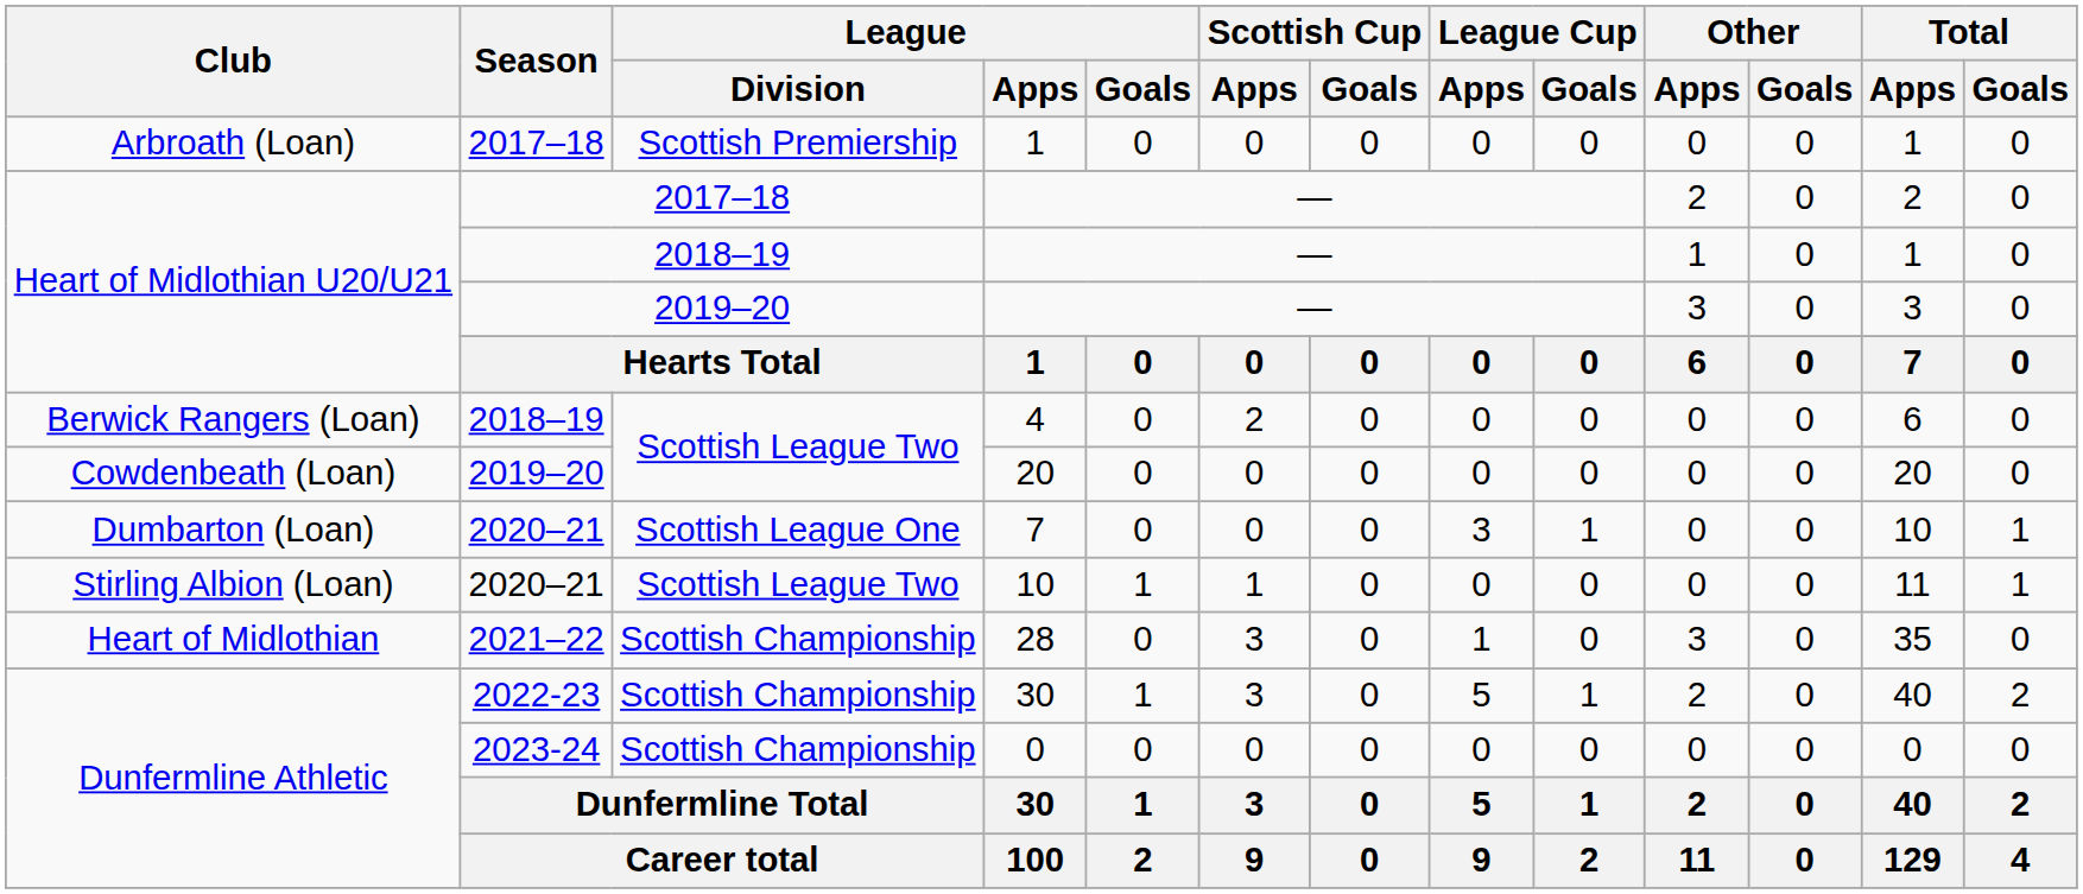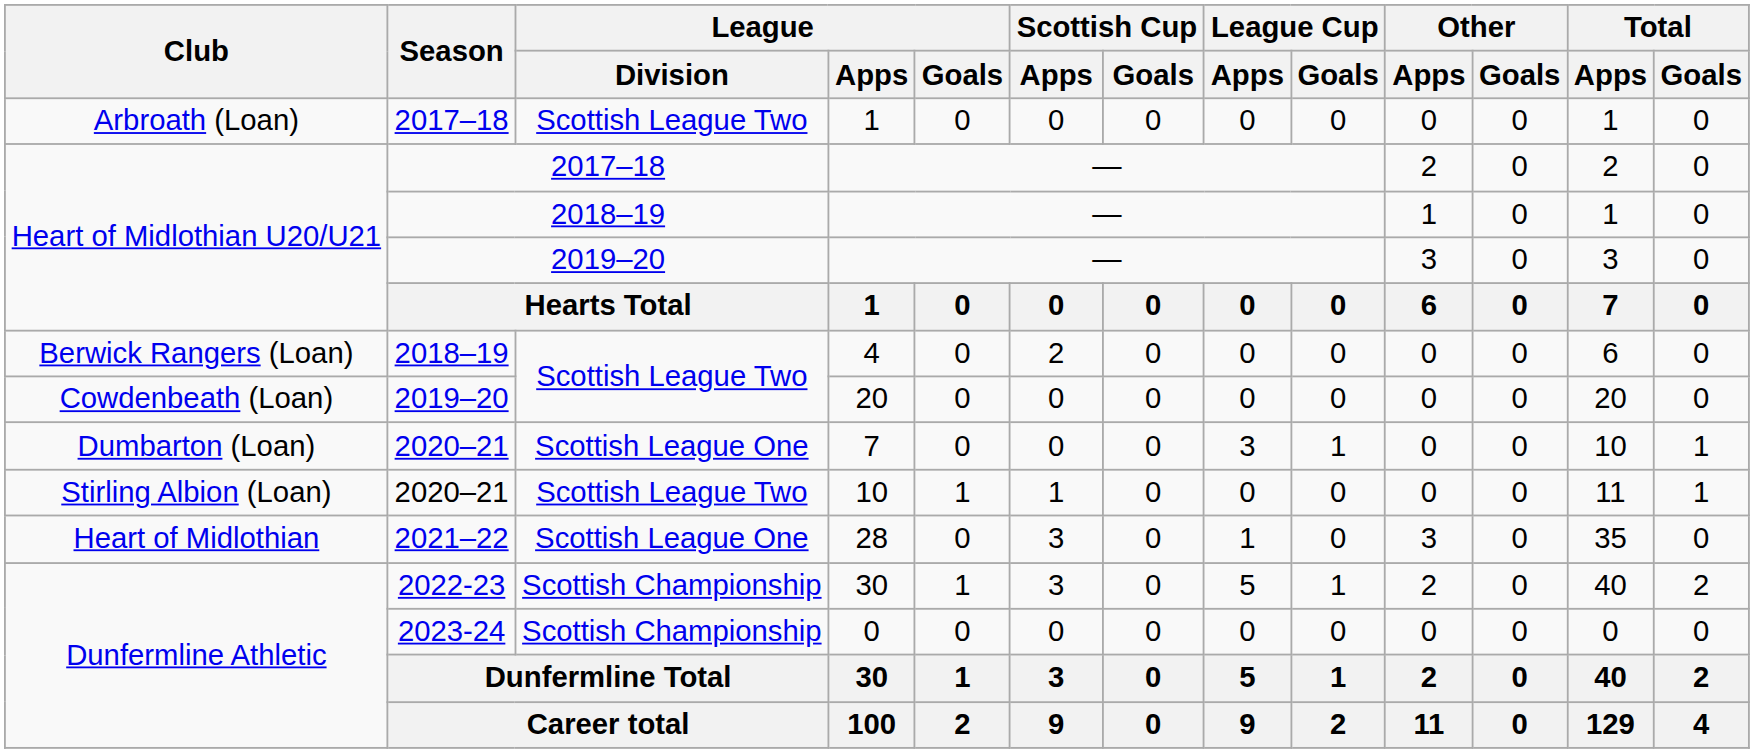 <table class=wikitable style="text-align: center">
 <tr>
 <th rowspan=2>Club</th>
 <th rowspan=2>Season</th>
 <th colspan=3>League</th>
 <th colspan=2>Scottish Cup</th>
 <th colspan=2>League Cup</th>
 <th colspan=2>Other</th>
 <th colspan=2>Total</th>
 </tr>
 <tr>
 <th>Division</th>
 <th>Apps</th>
 <th>Goals</th>
 <th>Apps</th>
 <th>Goals</th>
 <th>Apps</th>
 <th>Goals</th>
 <th>Apps</th>
 <th>Goals</th>
 <th>Apps</th>
 <th>Goals</th>
 </tr>
 <tr>
 <td><a href='#'>Arbroath</a> (Loan)</td>
 <td><a href='#'>2017–18</a></td>
-<td><a href='#'>Scottish Premiership</a></td>
+<td><a href='#'>Scottish League Two</a></td>
 <td>1</td>
 <td>0</td>
 <td>0</td>
 <td>0</td>
 <td>0</td>
 <td>0</td>
 <td>0</td>
 <td>0</td>
 <td>1</td>
 <td>0</td>
 </tr>
 <tr>
 <td rowspan="4"><a href='#'>Heart of Midlothian U20/U21</a></td>
 <td colspan=2><a href='#'>2017–18</a></td>
 <td colspan=6>—</td>
 <td>2</td>
 <td>0</td>
 <td>2</td>
 <td>0</td>
 </tr>
 <tr>
 <td colspan=2><a href='#'>2018–19</a></td>
 <td colspan=6>—</td>
 <td>1</td>
 <td>0</td>
 <td>1</td>
 <td>0</td>
 </tr>
 <tr>
 <td colspan="2"><a href='#'>2019–20</a></td>
 <td colspan="6">—</td>
 <td>3</td>
 <td>0</td>
 <td>3</td>
 <td>0</td>
 </tr>
 <tr>
 <th colspan="2">Hearts Total</th>
 <th>1</th>
 <th>0</th>
 <th>0</th>
 <th>0</th>
 <th>0</th>
 <th>0</th>
 <th>6</th>
 <th>0</th>
 <th>7</th>
 <th>0</th>
 </tr>
 <tr>
 <td><a href='#'>Berwick Rangers</a> (Loan)</td>
 <td><a href='#'>2018–19</a></td>
 <td rowspan="2"><a href='#'>Scottish League Two</a></td>
 <td>4</td>
 <td>0</td>
 <td>2</td>
 <td>0</td>
 <td>0</td>
 <td>0</td>
 <td>0</td>
 <td>0</td>
 <td>6</td>
 <td>0</td>
 </tr>
 <tr>
 <td><a href='#'>Cowdenbeath</a> (Loan)</td>
 <td><a href='#'>2019–20</a></td>
 <td>20</td>
 <td>0</td>
 <td>0</td>
 <td>0</td>
 <td>0</td>
 <td>0</td>
 <td>0</td>
 <td>0</td>
 <td>20</td>
 <td>0</td>
 </tr>
 <tr>
 <td><a href='#'>Dumbarton</a> (Loan)</td>
 <td><a href='#'>2020–21</a></td>
 <td><a href='#'>Scottish League One</a></td>
 <td>7</td>
 <td>0</td>
 <td>0</td>
 <td>0</td>
 <td>3</td>
 <td>1</td>
 <td>0</td>
 <td>0</td>
 <td>10</td>
 <td>1</td>
 </tr>
 <tr>
 <td><a href='#'>Stirling Albion</a> (Loan)</td>
 <td>2020–21</td>
 <td><a href='#'>Scottish League Two</a></td>
 <td>10</td>
 <td>1</td>
 <td>1</td>
 <td>0</td>
 <td>0</td>
 <td>0</td>
 <td>0</td>
 <td>0</td>
 <td>11</td>
 <td>1</td>
 </tr>
 <tr>
 <td rowspan=1><a href='#'>Heart of Midlothian</a></td>
 <td><a href='#'>2021–22</a></td>
-<td><a href='#'>Scottish Championship</a></td>
+<td><a href='#'>Scottish League One</a></td>
 <td>28</td>
 <td>0</td>
 <td>3</td>
 <td>0</td>
 <td>1</td>
 <td>0</td>
 <td>3</td>
 <td>0</td>
 <td>35</td>
 <td>0</td>
 </tr>
 <tr>
 <td rowspan="4"><a href='#'>Dunfermline Athletic</a></td>
 <td><a href='#'>2022-23</a></td>
 <td><a href='#'>Scottish Championship</a></td>
 <td>30</td>
 <td>1</td>
 <td>3</td>
 <td>0</td>
 <td>5</td>
 <td>1</td>
 <td>2</td>
 <td>0</td>
 <td>40</td>
 <td>2</td>
 </tr>
 <tr>
 <td><a href='#'>2023-24</a></td>
 <td rowspan="1"><a href='#'>Scottish Championship</a></td>
 <td>0</td>
 <td>0</td>
 <td>0</td>
 <td>0</td>
 <td>0</td>
 <td>0</td>
 <td>0</td>
 <td>0</td>
 <td>0</td>
 <td>0</td>
 </tr>
 <tr>
 <th colspan="2">Dunfermline Total</th>
 <th>30</th>
 <th>1</th>
 <th>3</th>
 <th>0</th>
 <th>5</th>
 <th>1</th>
 <th>2</th>
 <th>0</th>
 <th>40</th>
 <th>2</th>
 </tr>
 <tr>
 <th colspan="2">Career total</th>
 <th>100</th>
 <th>2</th>
 <th>9</th>
 <th>0</th>
 <th>9</th>
 <th>2</th>
 <th>11</th>
 <th>0</th>
 <th>129</th>
 <th>4</th>
 </tr>
 </table>
